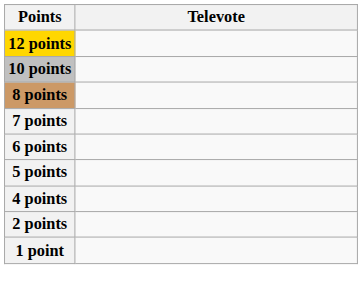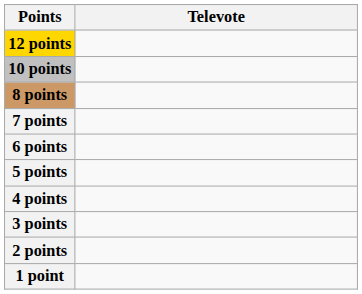 <table class="wikitable">
 <tr>
 </tr>
 <tr>
 <th scope="col" width="20%">Points</th>
 <th scope="col" width="80%">Televote</th>
 </tr>
 <tr>
 <th scope="row" style="background:gold">12 points</th>
 <td></td>
 </tr>
 <tr>
 <th scope="row" style="background:silver">10 points</th>
 <td></td>
 </tr>
 <tr>
 <th scope="row" style="background:#CC9966">8 points</th>
 <td></td>
 </tr>
 <tr>
 <th scope="row">7 points</th>
 <td></td>
 </tr>
 <tr>
 <th scope="row">6 points</th>
 <td></td>
 </tr>
 <tr>
 <th scope="row">5 points</th>
 <td></td>
 </tr>
 <tr>
 <th scope="row">4 points</th>
 <td></td>
 </tr>
 <tr>
+<th scope="row">3 points</th>
+<td></td>
+</tr>
+<tr>
 <th scope="row">2 points</th>
 <td></td>
 </tr>
 <tr>
 <th scope="row">1 point</th>
 <td></td>
 </tr>
 </table>
